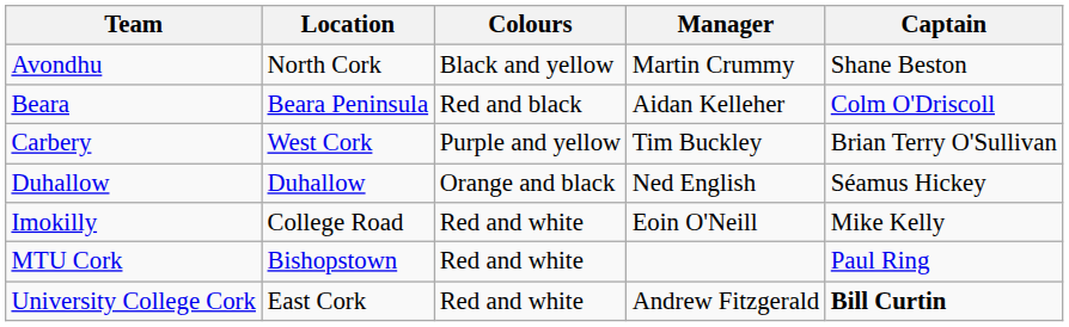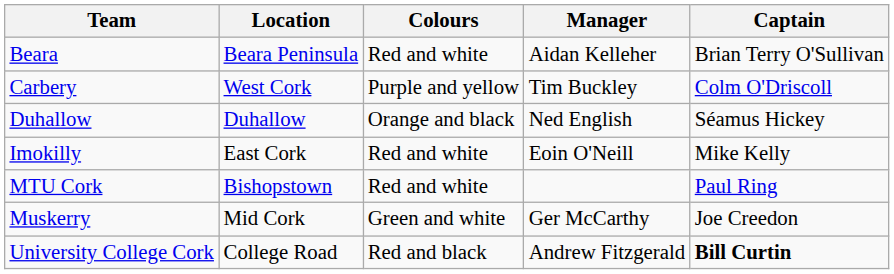 <table class="wikitable sortable">
 <tr>
 <th>Team</th>
 <th>Location</th>
 <th>Colours</th>
 <th>Manager</th>
 <th>Captain</th>
 </tr>
 <tr>
-<td><a href='#'>Avondhu</a></td>
-<td>North Cork</td>
-<td>Black and yellow</td>
-<td>Martin Crummy</td>
-<td>Shane Beston</td>
-</tr>
-<tr>
 <td><a href='#'>Beara</a></td>
 <td><a href='#'>Beara Peninsula</a></td>
-<td>Red and black</td>
+<td>Red and white</td>
 <td>Aidan Kelleher</td>
-<td><a href='#'>Colm O'Driscoll</a></td>
+<td>Brian Terry O'Sullivan</td>
 </tr>
 <tr>
 <td><a href='#'>Carbery</a></td>
 <td><a href='#'>West Cork</a></td>
 <td>Purple and yellow</td>
 <td>Tim Buckley</td>
-<td>Brian Terry O'Sullivan</td>
+<td><a href='#'>Colm O'Driscoll</a></td>
 </tr>
 <tr>
 <td><a href='#'>Duhallow</a></td>
 <td><a href='#'>Duhallow</a></td>
 <td>Orange and black</td>
 <td>Ned English</td>
 <td>Séamus Hickey</td>
 </tr>
 <tr>
 <td><a href='#'>Imokilly</a></td>
-<td>College Road</td>
+<td>East Cork</td>
 <td>Red and white</td>
 <td>Eoin O'Neill</td>
 <td>Mike Kelly</td>
 </tr>
 <tr>
 <td><a href='#'>MTU Cork</a></td>
 <td><a href='#'>Bishopstown</a></td>
 <td>Red and white</td>
 <td></td>
 <td><a href='#'>Paul Ring</a></td>
 </tr>
 <tr>
+<td><a href='#'>Muskerry</a></td>
+<td>Mid Cork</td>
+<td>Green and white</td>
+<td>Ger McCarthy</td>
+<td>Joe Creedon</td>
+</tr>
+<tr>
 <td><a href='#'>University College Cork</a></td>
-<td>East Cork</td>
-<td>Red and white</td>
+<td>College Road</td>
+<td>Red and black</td>
 <td>Andrew Fitzgerald</td>
 <td><strong>Bill Curtin</strong></td>
 </tr>
 </table>
